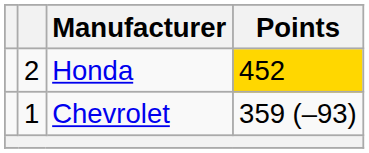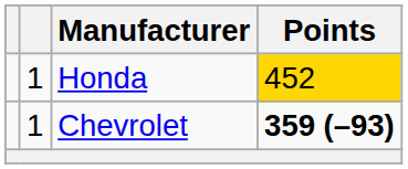 <table class="wikitable" style="font-size: 95%;">
 <tr>
 <th scope="col"></th>
 <th scope="col"></th>
 <th scope="col">Manufacturer</th>
 <th scope="col">Points</th>
 </tr>
 <tr>
 <td align="left"></td>
-<td align="center">2</td>
+<td align="center">1</td>
 <td><a href='#'>Honda</a></td>
 <td style="background: gold;">452</td>
 </tr>
 <tr>
 <td align="left"></td>
 <td align="center">1</td>
 <td><a href='#'>Chevrolet</a></td>
-<td>359 (–93)</td>
+<td><strong>359 (–93)</strong></td>
 </tr>
 <tr>
 <th colspan=4></th>
 </tr>
 </table>
